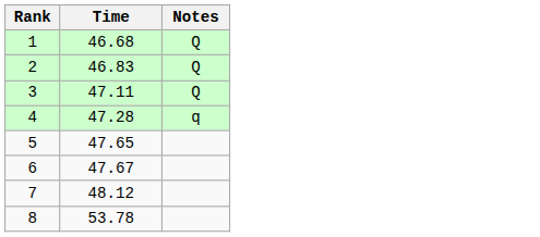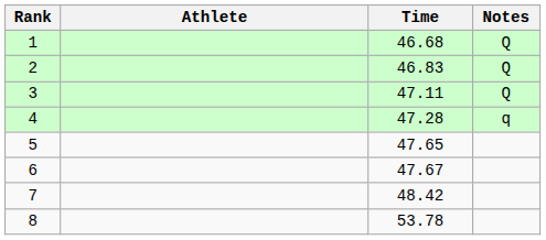 <table class="wikitable" style="text-align:center">
 <tr>
 <th width=40>Rank</th>
+<th width=250>Athlete</th>
 <th width=80>Time</th>
 <th width=50>Notes</th>
 </tr>
 <tr bgcolor=ccffcc>
 <td>1</td>
+<td align=left></td>
 <td>46.68</td>
 <td>Q</td>
 </tr>
 <tr bgcolor=ccffcc>
 <td>2</td>
+<td align=left></td>
 <td>46.83</td>
 <td>Q</td>
 </tr>
 <tr bgcolor=ccffcc>
 <td>3</td>
+<td align=left></td>
 <td>47.11</td>
 <td>Q</td>
 </tr>
 <tr bgcolor=ccffcc>
 <td>4</td>
+<td align=left></td>
 <td>47.28</td>
 <td>q</td>
 </tr>
 <tr>
 <td>5</td>
+<td align=left></td>
 <td>47.65</td>
 <td></td>
 </tr>
 <tr>
 <td>6</td>
+<td align=left></td>
 <td>47.67</td>
 <td></td>
 </tr>
 <tr>
 <td>7</td>
-<td>48.12</td>
+<td align=left></td>
+<td>48.42</td>
 <td></td>
 </tr>
 <tr>
 <td>8</td>
+<td align=left></td>
 <td>53.78</td>
 <td></td>
 </tr>
 </table>
